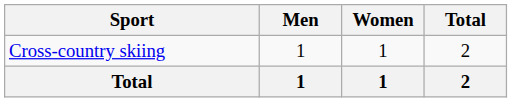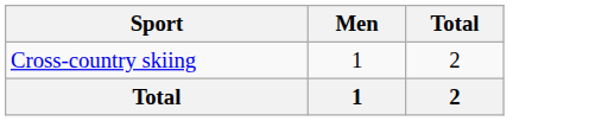 <table class="wikitable" style="text-align:center; font-size: 95%">
 <tr>
 <th width=200>Sport</th>
 <th width=60>Men</th>
-<th width=60>Women</th>
 <th width=60>Total</th>
 </tr>
 <tr>
 <td align=left><a href='#'>Cross-country skiing</a></td>
-<td>1</td>
 <td>1</td>
 <td>2</td>
 </tr>
 <tr>
 <th>Total</th>
 <th>1</th>
-<th>1</th>
 <th>2</th>
 </tr>
 </table>
